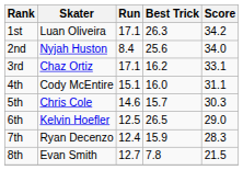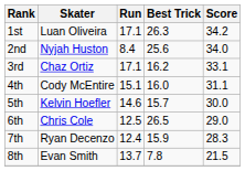 <table class="wikitable">
 <tr>
 <th>Rank</th>
 <th>Skater</th>
 <th>Run</th>
 <th>Best Trick</th>
 <th>Score</th>
 </tr>
 <tr>
 <td>1st</td>
 <td>Luan Oliveira</td>
 <td>17.1</td>
 <td>26.3</td>
 <td>34.2</td>
 </tr>
 <tr>
 <td>2nd</td>
 <td><a href='#'>Nyjah Huston</a></td>
 <td>8.4</td>
 <td>25.6</td>
 <td>34.0</td>
 </tr>
 <tr>
 <td>3rd</td>
 <td><a href='#'>Chaz Ortiz</a></td>
 <td>17.1</td>
 <td>16.2</td>
 <td>33.1</td>
 </tr>
 <tr>
 <td>4th</td>
 <td>Cody McEntire</td>
 <td>15.1</td>
 <td>16.0</td>
 <td>31.1</td>
 </tr>
 <tr>
 <td>5th</td>
-<td><a href='#'>Chris Cole</a></td>
+<td><a href='#'>Kelvin Hoefler</a></td>
 <td>14.6</td>
 <td>15.7</td>
-<td>30.3</td>
+<td>30.0</td>
 </tr>
 <tr>
 <td>6th</td>
-<td><a href='#'>Kelvin Hoefler</a></td>
+<td><a href='#'>Chris Cole</a></td>
 <td>12.5</td>
 <td>26.5</td>
 <td>29.0</td>
 </tr>
 <tr>
 <td>7th</td>
 <td>Ryan Decenzo</td>
 <td>12.4</td>
 <td>15.9</td>
 <td>28.3</td>
 </tr>
 <tr>
 <td>8th</td>
 <td>Evan Smith</td>
-<td>12.7</td>
+<td>13.7</td>
 <td>7.8</td>
 <td>21.5</td>
 </tr>
 <tr>
 </tr>
 </table>
